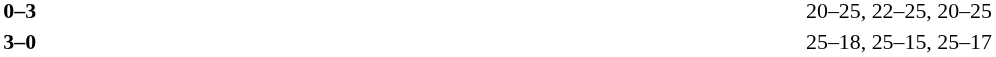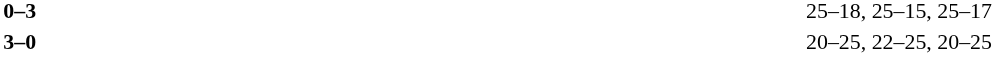 <table width=85% cellspacing=1 style=font-size:90%>
 <tr>
 <th width=20%></th>
 <th width=12%></th>
 <th width=20%></th>
 <th width=33%></th>
 </tr>
 <tr>
 <td align=right></td>
 <td align=center><strong>0–3</strong></td>
 <td><strong></strong></td>
-<td>20–25, 22–25, 20–25</td>
+<td>25–18, 25–15, 25–17</td>
 </tr>
 <tr>
 <td align=right><strong></strong></td>
 <td align=center><strong>3–0</strong></td>
 <td></td>
-<td>25–18, 25–15, 25–17</td>
+<td>20–25, 22–25, 20–25</td>
 </tr>
 </table>
